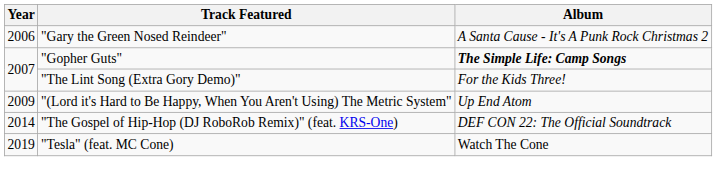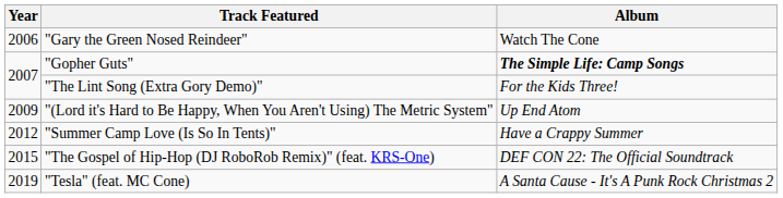 <table class="wikitable">
 <tr>
 <th>Year</th>
 <th>Track Featured</th>
 <th>Album</th>
 </tr>
 <tr>
 <td>2006</td>
 <td>"Gary the Green Nosed Reindeer"</td>
-<td><em>A Santa Cause - It's A Punk Rock Christmas 2</em></td>
+<td>Watch The Cone</td>
 </tr>
 <tr>
 <td rowspan="2">2007</td>
 <td>"Gopher Guts"</td>
 <td><strong><em>The Simple Life: Camp Songs</em></strong></td>
 </tr>
 <tr>
 <td>"The Lint Song (Extra Gory Demo)"</td>
 <td><em>For the Kids Three!</em></td>
 </tr>
 <tr>
 <td>2009</td>
 <td>"(Lord it's Hard to Be Happy, When You Aren't Using) The Metric System"</td>
 <td><em>Up End Atom</em></td>
 </tr>
 <tr>
-<td>2014</td>
+<td>2012</td>
+<td>"Summer Camp Love (Is So In Tents)"</td>
+<td><em>Have a Crappy Summer</em></td>
+</tr>
+<tr>
+<td>2015</td>
 <td>"The Gospel of Hip-Hop (DJ RoboRob Remix)"  (feat. <a href='#'>KRS-One</a>)</td>
 <td><em>DEF CON 22: The Official Soundtrack</em></td>
 </tr>
 <tr>
 <td>2019</td>
 <td>"Tesla" (feat. MC Cone)</td>
-<td>Watch The Cone</td>
+<td><em>A Santa Cause - It's A Punk Rock Christmas 2</em></td>
 </tr>
 </table>
